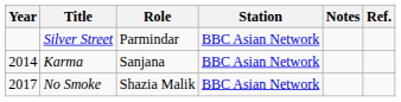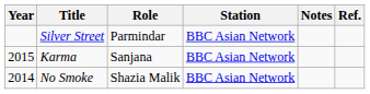 <table class="wikitable">
 <tr>
 <th>Year</th>
 <th>Title</th>
 <th>Role</th>
 <th>Station</th>
 <th>Notes</th>
 <th>Ref.</th>
 </tr>
 <tr>
 <td></td>
 <td><em><a href='#'>Silver Street</a></em></td>
 <td>Parmindar</td>
 <td><a href='#'>BBC Asian Network</a></td>
 <td></td>
 <td></td>
 </tr>
 <tr>
-<td>2014</td>
+<td>2015</td>
 <td><em>Karma</em></td>
 <td>Sanjana</td>
 <td><a href='#'>BBC Asian Network</a></td>
 <td></td>
 <td></td>
 </tr>
 <tr>
-<td>2017</td>
+<td>2014</td>
 <td><em>No Smoke</em></td>
 <td>Shazia Malik</td>
 <td><a href='#'>BBC Asian Network</a></td>
 <td></td>
 <td></td>
 </tr>
 </table>
